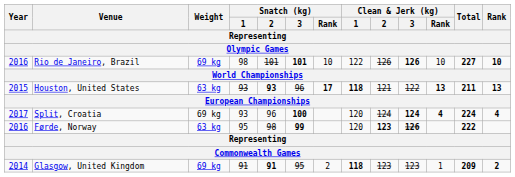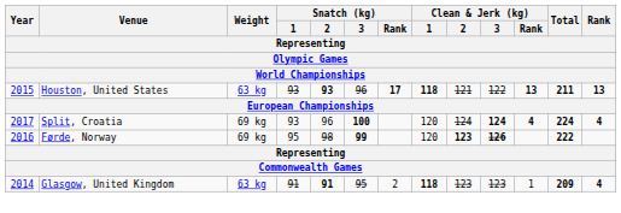 <table class = "wikitable" style="text-align:center;">
 <tr>
 <th rowspan=2 width=40>Year</th>
 <th rowspan=2 width=250>Venue</th>
 <th rowspan=2 width=60>Weight</th>
 <th colspan=4>Snatch (kg)</th>
 <th colspan=4>Clean & Jerk (kg)</th>
 <th rowspan=2 width=40>Total</th>
 <th rowspan=2 width=40>Rank</th>
 </tr>
 <tr>
 <th width=40>1</th>
 <th width=40>2</th>
 <th width=40>3</th>
 <th width=40>Rank</th>
 <th width=40>1</th>
 <th width=40>2</th>
 <th width=40>3</th>
 <th width=40>Rank</th>
 </tr>
 <tr>
 <th colspan=13>Representing </th>
 </tr>
 <tr>
 <th colspan=13><a href='#'>Olympic Games</a></th>
-</tr>
-<tr>
-<td><a href='#'>2016</a></td>
-<td align=left> <a href='#'>Rio de Janeiro</a>, Brazil</td>
-<td><a href='#'>69 kg</a></td>
-<td>98</td>
-<td><s>101</s></td>
-<td><strong>101</strong></td>
-<td>10</td>
-<td>122</td>
-<td><s>126</s></td>
-<td><strong>126</strong></td>
-<td>10</td>
-<td><strong>227</strong></td>
-<td><strong>10</strong></td>
 </tr>
 <tr>
 <th colspan=13><a href='#'>World Championships</a></th>
 </tr>
 <tr>
 <td><a href='#'>2015</a></td>
 <td align=left> <a href='#'>Houston</a>, United States</td>
 <td><a href='#'>63 kg</a></td>
 <td><s>93</s></td>
 <td><strong>93</strong></td>
 <td><s>96</s></td>
 <td><strong>17</strong></td>
 <td><strong>118</strong></td>
 <td><s>121</s></td>
 <td><s>122</s></td>
 <td><strong>13</strong></td>
 <td><strong>211</strong></td>
 <td><strong>13</strong></td>
 </tr>
 <tr>
 <th colspan=13><a href='#'>European Championships</a></th>
 </tr>
 <tr>
 <td><a href='#'>2017</a></td>
 <td align=left> <a href='#'>Split</a>, Croatia</td>
 <td>69 kg</td>
 <td>93</td>
 <td>96</td>
 <td><strong>100</strong></td>
 <td><strong></strong></td>
 <td>120</td>
 <td><s>124</s></td>
 <td><strong>124</strong></td>
 <td><strong>4</strong></td>
 <td><strong>224</strong></td>
 <td><strong>4</strong></td>
 </tr>
 <tr>
 <td><a href='#'>2016</a></td>
 <td align=left> <a href='#'>Førde</a>, Norway</td>
-<td><a href='#'>63 kg</a></td>
+<td>69 kg</td>
 <td>95</td>
 <td><s>98</s></td>
 <td><strong>99</strong></td>
 <td><strong></strong></td>
 <td>120</td>
 <td><strong>123</strong></td>
 <td><strong><s>126</s></strong></td>
 <td><strong></strong></td>
 <td><strong>222</strong></td>
 <td><strong></strong></td>
 </tr>
 <tr>
 <th colspan=13>Representing </th>
 </tr>
 <tr>
 <th colspan=13><a href='#'>Commonwealth Games</a></th>
 </tr>
 <tr>
 <td><a href='#'>2014</a></td>
 <td align=left> <a href='#'>Glasgow</a>, United Kingdom</td>
-<td><a href='#'>69 kg</a></td>
+<td><a href='#'>63 kg</a></td>
 <td><s>91</s></td>
 <td><strong>91</strong></td>
 <td><s>95</s></td>
 <td>2</td>
 <td><strong>118</strong></td>
 <td><s>123</s></td>
 <td><s>123</s></td>
 <td>1</td>
 <td><strong>209</strong></td>
-<td><strong>2</strong></td>
+<td><strong>4</strong></td>
 </tr>
 </table>
